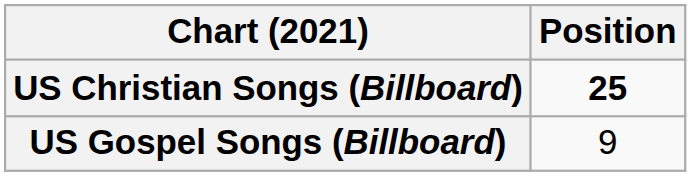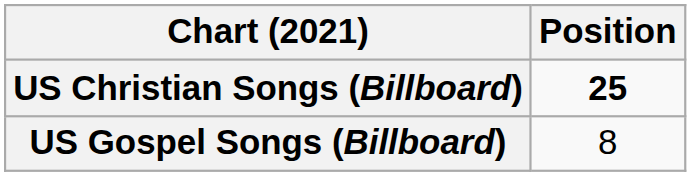 <table class="wikitable plainrowheaders sortable" style="text-align:center">
 <tr>
 <th scope="col">Chart (2021)</th>
 <th scope="col">Position</th>
 </tr>
 <tr>
 <th scope="row">US Christian Songs (<em>Billboard</em>)</th>
 <td><strong>25</strong></td>
 </tr>
 <tr>
 <th scope="row">US Gospel Songs (<em>Billboard</em>)</th>
-<td>9</td>
+<td>8</td>
 </tr>
 </table>
